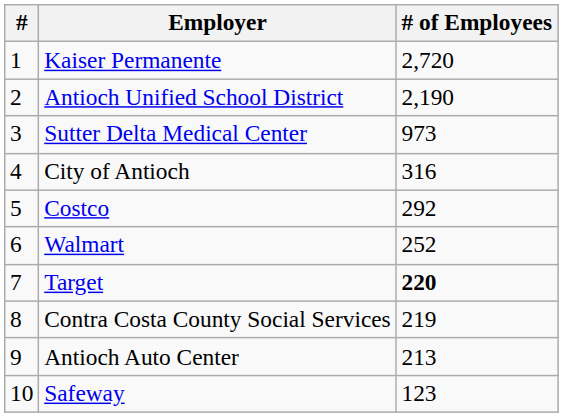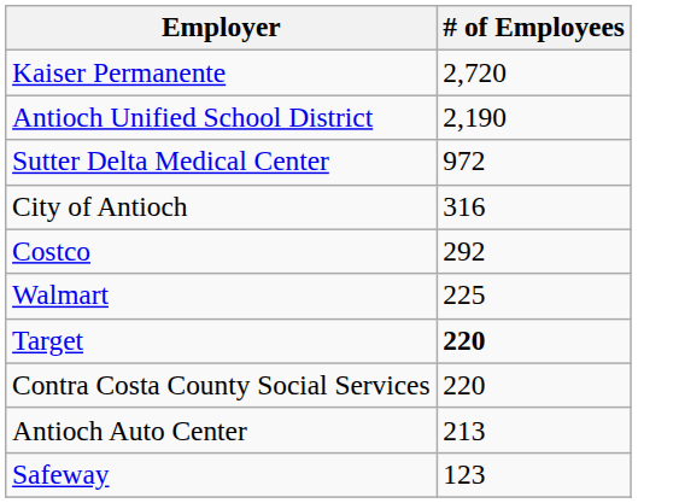 <table class="wikitable sortable">
 <tr>
-<th>#</th>
 <th>Employer</th>
 <th># of Employees</th>
 </tr>
 <tr>
-<td>1</td>
 <td><a href='#'>Kaiser Permanente</a></td>
 <td>2,720</td>
 </tr>
 <tr>
-<td>2</td>
 <td><a href='#'>Antioch Unified School District</a></td>
 <td>2,190</td>
 </tr>
 <tr>
-<td>3</td>
 <td><a href='#'>Sutter Delta Medical Center</a></td>
-<td>973</td>
+<td>972</td>
 </tr>
 <tr>
-<td>4</td>
 <td>City of Antioch</td>
 <td>316</td>
 </tr>
 <tr>
-<td>5</td>
 <td><a href='#'>Costco</a></td>
 <td>292</td>
 </tr>
 <tr>
-<td>6</td>
 <td><a href='#'>Walmart</a></td>
-<td>252</td>
+<td>225</td>
 </tr>
 <tr>
-<td>7</td>
 <td><a href='#'>Target</a></td>
 <td><strong>220</strong></td>
 </tr>
 <tr>
-<td>8</td>
 <td>Contra Costa County Social Services</td>
-<td>219</td>
+<td>220</td>
 </tr>
 <tr>
-<td>9</td>
 <td>Antioch Auto Center</td>
 <td>213</td>
 </tr>
 <tr>
-<td>10</td>
 <td><a href='#'>Safeway</a></td>
 <td>123</td>
 </tr>
 </table>
